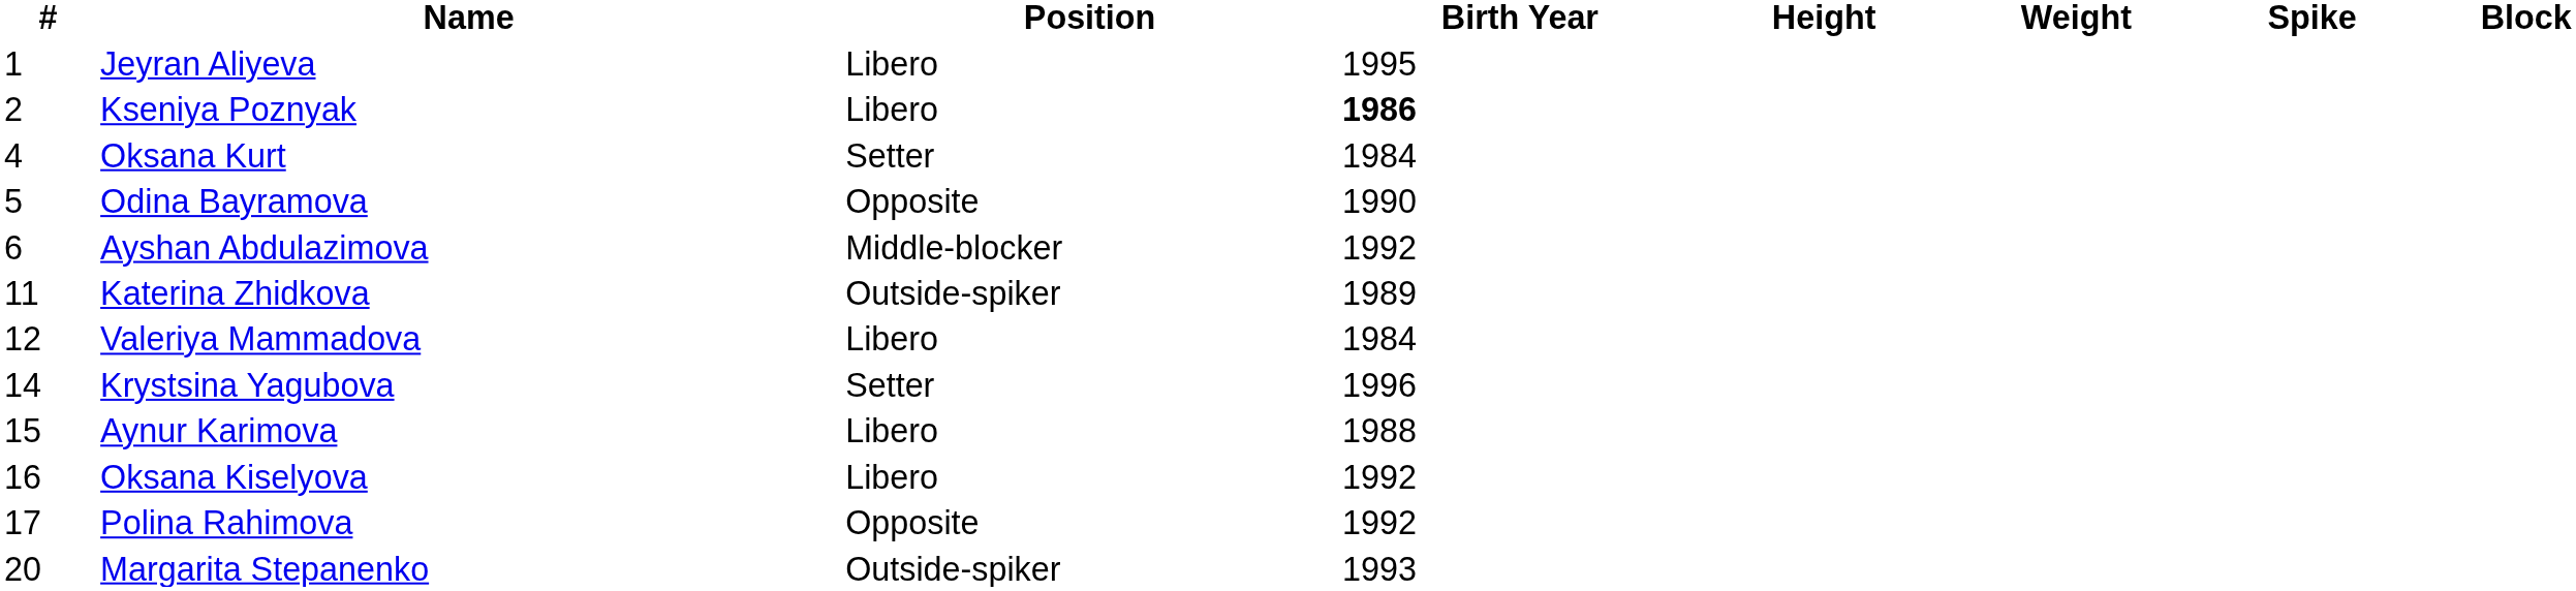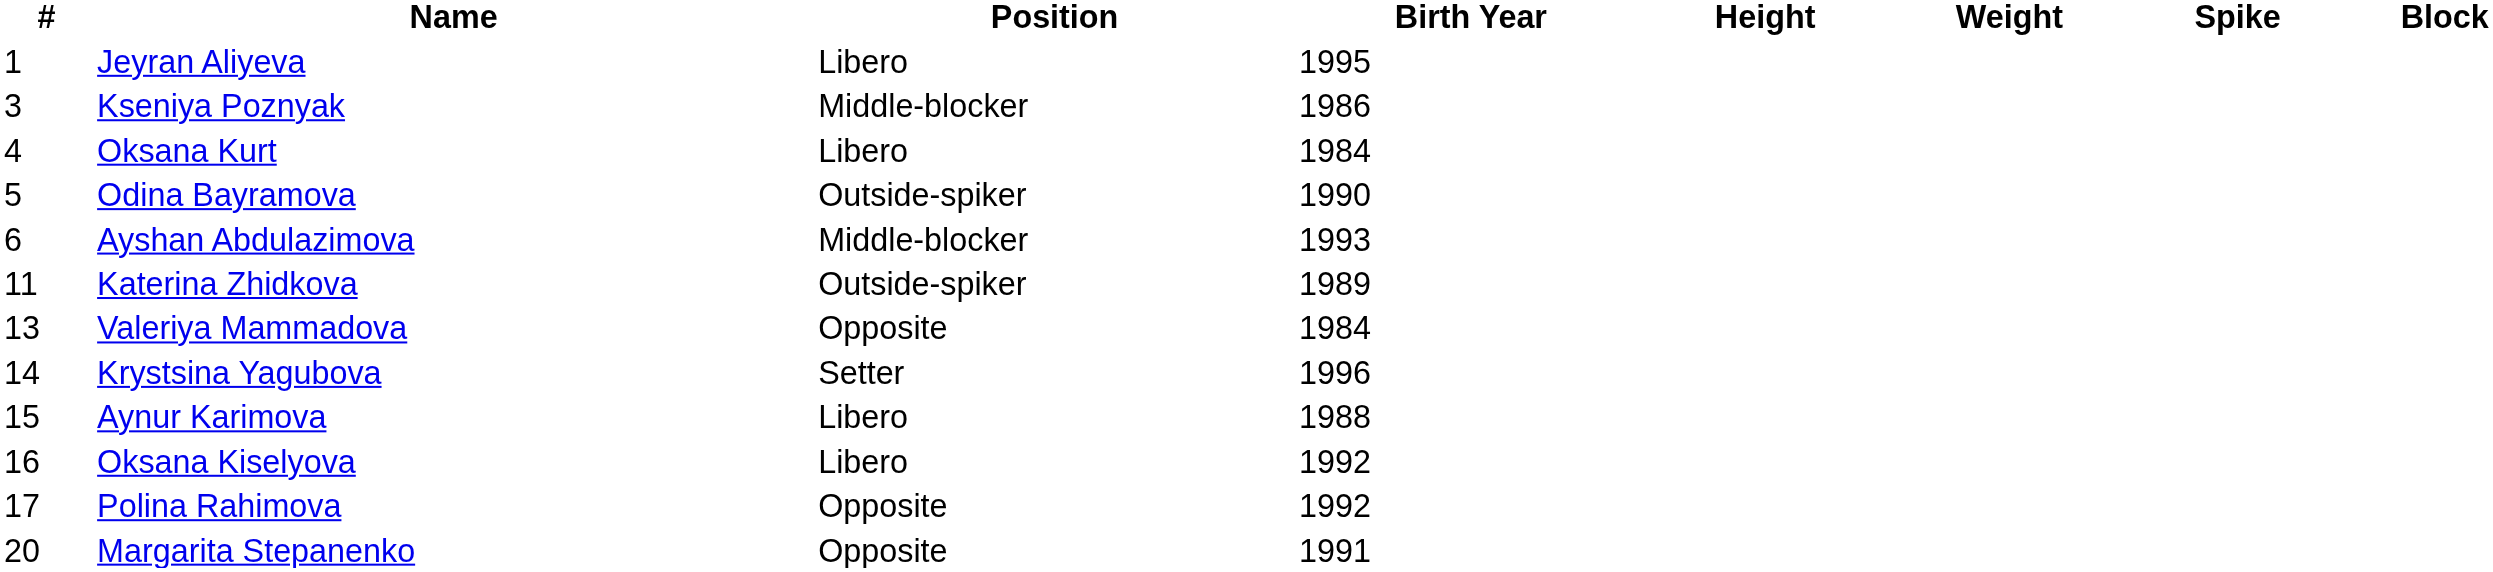 <table class="sortable" style="background:transparent; margin:0px; width:100%;">
 <tr>
 <th>#</th>
 <th>Name</th>
 <th>Position</th>
 <th>Birth Year</th>
 <th>Height</th>
 <th>Weight</th>
 <th>Spike</th>
 <th>Block</th>
 </tr>
 <tr>
 <td>1</td>
 <td><a href='#'>Jeyran Aliyeva</a></td>
 <td>Libero</td>
 <td>1995</td>
 <td></td>
 <td></td>
 <td></td>
 <td></td>
 </tr>
 <tr>
-<td>2</td>
+<td>3</td>
 <td><a href='#'>Kseniya Poznyak</a></td>
-<td>Libero</td>
-<td><strong>1986</strong></td>
+<td>Middle-blocker</td>
+<td>1986</td>
 <td></td>
 <td></td>
 <td></td>
 <td></td>
 </tr>
 <tr>
 <td>4</td>
 <td><a href='#'>Oksana Kurt</a></td>
-<td>Setter</td>
+<td>Libero</td>
 <td>1984</td>
 <td></td>
 <td></td>
 <td></td>
 <td></td>
 </tr>
 <tr>
 <td>5</td>
 <td><a href='#'>Odina Bayramova</a></td>
-<td>Opposite</td>
+<td>Outside-spiker</td>
 <td>1990</td>
 <td></td>
 <td></td>
 <td></td>
 <td></td>
 </tr>
 <tr>
 <td>6</td>
 <td><a href='#'>Ayshan Abdulazimova</a></td>
 <td>Middle-blocker</td>
-<td>1992</td>
+<td>1993</td>
 <td></td>
 <td></td>
 <td></td>
 <td></td>
 </tr>
 <tr>
 <td>11</td>
 <td><a href='#'>Katerina Zhidkova</a></td>
 <td>Outside-spiker</td>
 <td>1989</td>
 <td></td>
 <td></td>
 <td></td>
 <td></td>
 </tr>
 <tr>
-<td>12</td>
+<td>13</td>
 <td><a href='#'>Valeriya Mammadova</a></td>
-<td>Libero</td>
+<td>Opposite</td>
 <td>1984</td>
 <td></td>
 <td></td>
 <td></td>
 <td></td>
 </tr>
 <tr>
 <td>14</td>
 <td><a href='#'>Krystsina Yagubova</a></td>
 <td>Setter</td>
 <td>1996</td>
 <td></td>
 <td></td>
 <td></td>
 <td></td>
 </tr>
 <tr>
 <td>15</td>
 <td><a href='#'>Aynur Karimova</a></td>
 <td>Libero</td>
 <td>1988</td>
 <td></td>
 <td></td>
 <td></td>
 <td></td>
 </tr>
 <tr>
 <td>16</td>
 <td><a href='#'>Oksana Kiselyova</a></td>
 <td>Libero</td>
 <td>1992</td>
 <td></td>
 <td></td>
 <td></td>
 <td></td>
 </tr>
 <tr>
 <td>17</td>
 <td><a href='#'>Polina Rahimova</a></td>
 <td>Opposite</td>
 <td>1992</td>
 <td></td>
 <td></td>
 <td></td>
 <td></td>
 </tr>
 <tr>
 <td>20</td>
 <td><a href='#'>Margarita Stepanenko</a></td>
-<td>Outside-spiker</td>
-<td>1993</td>
+<td>Opposite</td>
+<td>1991</td>
 <td></td>
 <td></td>
 <td></td>
 <td></td>
 </tr>
 <tr>
 </tr>
 </table>
